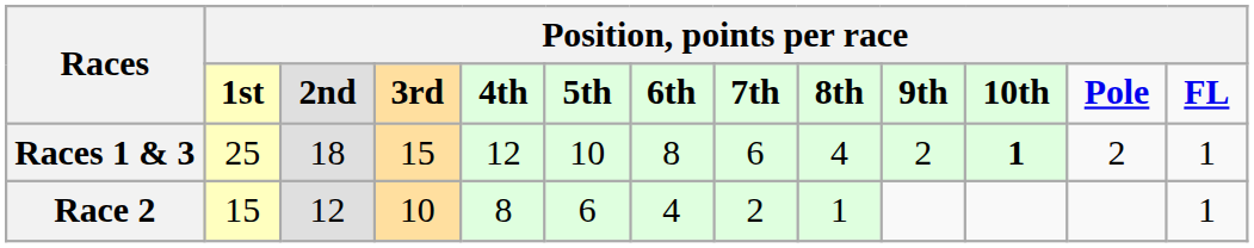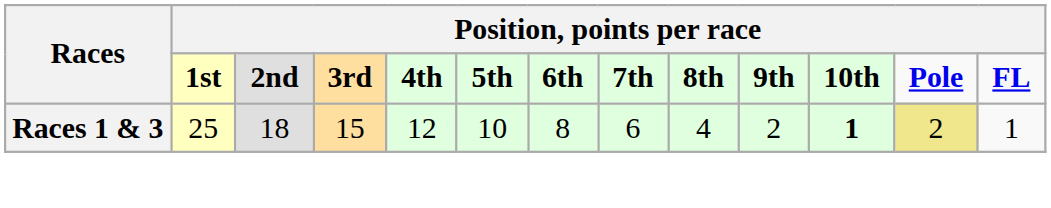 <table class="wikitable" style="font-size: 85%; text-align:center">
 <tr>
 <th rowspan=2>Races</th>
 <th colspan=12>Position, points per race</th>
 </tr>
 <tr>
 <td style="background:#FFFFBF"> <strong>1st</strong> </td>
 <td style="background:#DFDFDF"> <strong>2nd</strong> </td>
 <td style="background:#FFDF9F"> <strong>3rd</strong> </td>
 <td style="background:#DFFFDF"> <strong>4th</strong> </td>
 <td style="background:#DFFFDF"> <strong>5th</strong> </td>
 <td style="background:#DFFFDF"> <strong>6th</strong> </td>
 <td style="background:#DFFFDF"> <strong>7th</strong> </td>
 <td style="background:#DFFFDF"> <strong>8th</strong> </td>
 <td style="background:#DFFFDF"> <strong>9th</strong> </td>
 <td style="background:#DFFFDF"> <strong>10th</strong> </td>
 <td> <strong><a href='#'>Pole</a></strong> </td>
 <td> <strong><a href='#'>FL</a></strong> </td>
 </tr>
 <tr>
 <th>Races 1 & 3</th>
 <td style="background:#FFFFBF">25</td>
 <td style="background:#DFDFDF">18</td>
 <td style="background:#FFDF9F">15</td>
 <td style="background:#DFFFDF">12</td>
 <td style="background:#DFFFDF">10</td>
 <td style="background:#DFFFDF">8</td>
 <td style="background:#DFFFDF">6</td>
 <td style="background:#DFFFDF">4</td>
 <td style="background:#DFFFDF">2</td>
 <td style="background:#DFFFDF"><strong>1</strong></td>
-<td>2</td>
-<td>1</td>
-</tr>
-<tr>
-<th>Race 2</th>
-<td style="background:#FFFFBF">15</td>
-<td style="background:#DFDFDF">12</td>
-<td style="background:#FFDF9F">10</td>
-<td style="background:#DFFFDF">8</td>
-<td style="background:#DFFFDF">6</td>
-<td style="background:#DFFFDF">4</td>
-<td style="background:#DFFFDF">2</td>
-<td style="background:#DFFFDF">1</td>
-<td></td>
-<td></td>
-<td></td>
+<td style="background: khaki;">2</td>
 <td>1</td>
 </tr>
 </table>
